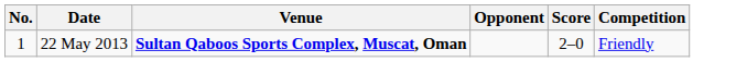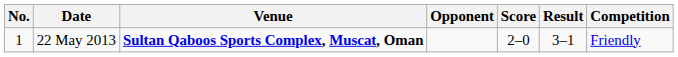 <table class="wikitable sortable">
 <tr>
 <th scope="col">No.</th>
 <th scope="col">Date</th>
 <th scope="col">Venue</th>
 <th scope="col">Opponent</th>
 <th scope="col">Score</th>
+<th scope="col">Result</th>
 <th scope="col">Competition</th>
 </tr>
 <tr>
 <td style="text-align:center">1</td>
 <td>22 May 2013</td>
 <td><strong><a href='#'>Sultan Qaboos Sports Complex</a>, <a href='#'>Muscat</a>, Oman</strong></td>
 <td></td>
 <td style="text-align:center">2–0</td>
+<td style="text-align:center">3–1</td>
 <td><a href='#'>Friendly</a></td>
 </tr>
 </table>
